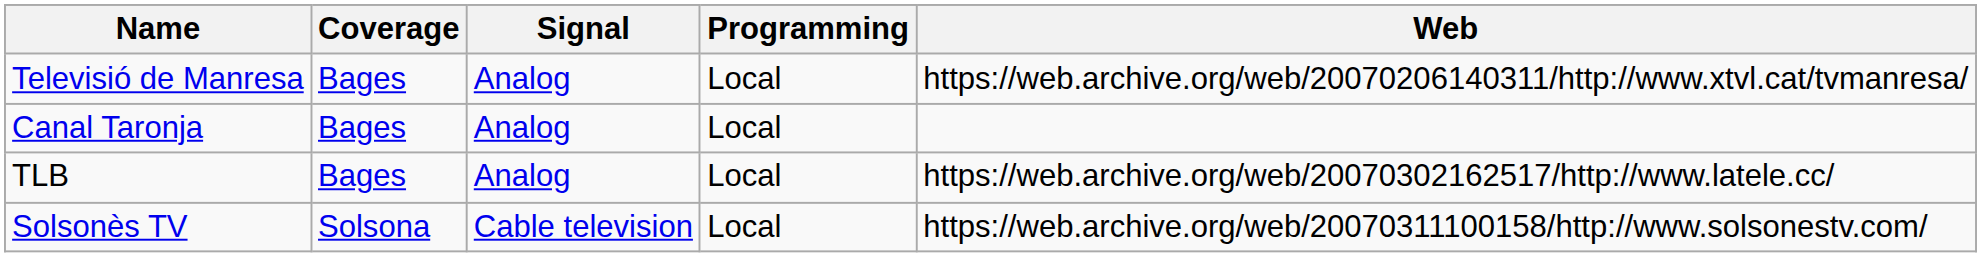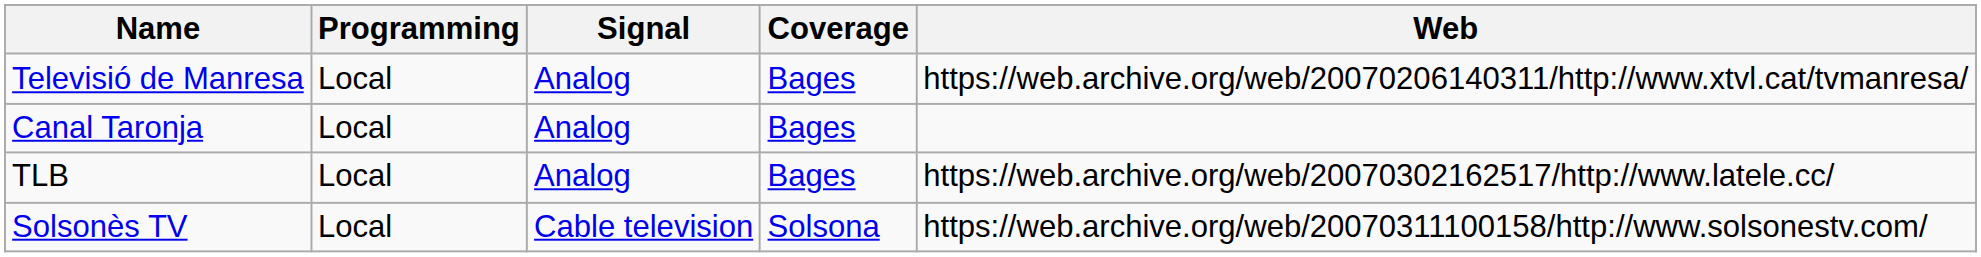 <table class="wikitable">
 <tr>
 <th>Name</th>
+<th>Programming</th>
+<th>Signal</th>
 <th>Coverage</th>
-<th>Signal</th>
-<th>Programming</th>
 <th>Web</th>
 </tr>
 <tr>
 <td><a href='#'>Televisió de Manresa</a></td>
+<td>Local</td>
+<td><a href='#'>Analog</a></td>
 <td><a href='#'>Bages</a></td>
-<td><a href='#'>Analog</a></td>
-<td>Local</td>
 <td>https://web.archive.org/web/20070206140311/http://www.xtvl.cat/tvmanresa/</td>
 </tr>
 <tr>
 <td><a href='#'>Canal Taronja</a></td>
+<td>Local</td>
+<td><a href='#'>Analog</a></td>
 <td><a href='#'>Bages</a></td>
-<td><a href='#'>Analog</a></td>
-<td>Local</td>
 <td></td>
 </tr>
 <tr>
 <td>TLB</td>
+<td>Local</td>
+<td><a href='#'>Analog</a></td>
 <td><a href='#'>Bages</a></td>
-<td><a href='#'>Analog</a></td>
-<td>Local</td>
 <td>https://web.archive.org/web/20070302162517/http://www.latele.cc/</td>
 </tr>
 <tr>
 <td><a href='#'>Solsonès TV</a></td>
+<td>Local</td>
+<td><a href='#'>Cable television</a></td>
 <td><a href='#'>Solsona</a></td>
-<td><a href='#'>Cable television</a></td>
-<td>Local</td>
 <td>https://web.archive.org/web/20070311100158/http://www.solsonestv.com/</td>
 </tr>
 </table>
